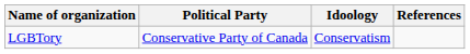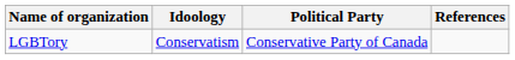 <table class="wikitable">
 <tr>
 <th>Name of organization</th>
+<th>Idoology</th>
 <th>Political Party</th>
-<th>Idoology</th>
 <th>References</th>
 </tr>
 <tr>
 <td><a href='#'>LGBTory</a></td>
+<td><a href='#'>Conservatism</a></td>
 <td><a href='#'>Conservative Party of Canada</a></td>
-<td><a href='#'>Conservatism</a></td>
 <td></td>
 </tr>
 </table>
